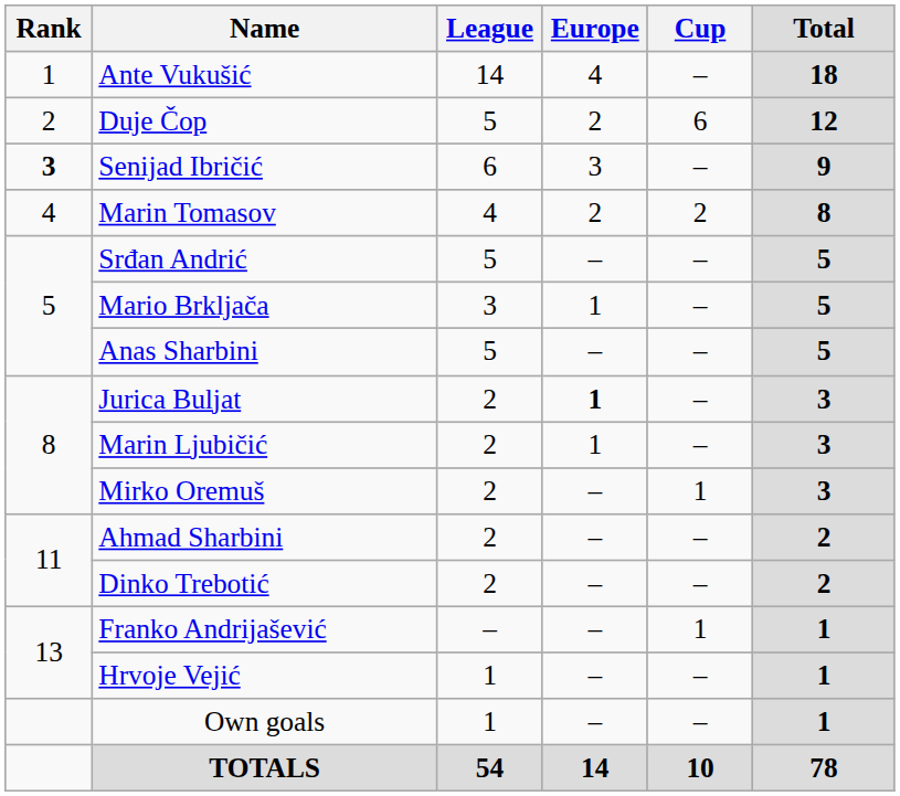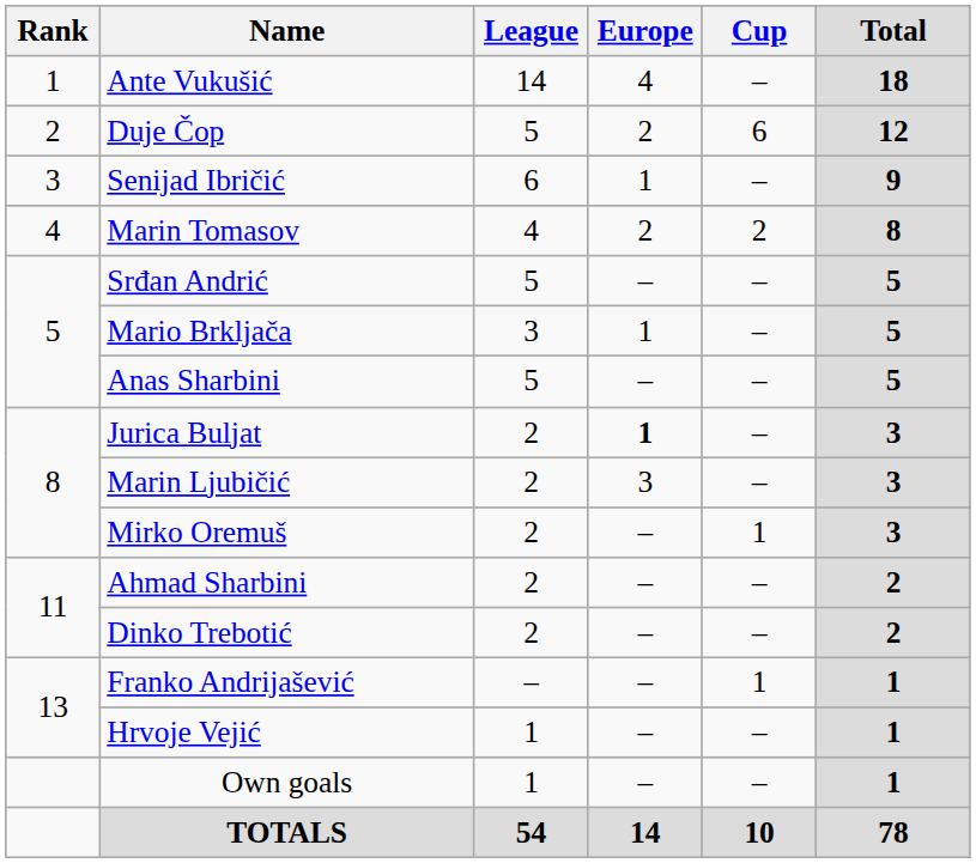 <table class="wikitable" style="font-size: 95%; text-align: center;">
 <tr>
 <th width=40>Rank</th>
 <th width=180>Name</th>
 <th width=50><a href='#'>League</a></th>
 <th width=50><a href='#'>Europe</a></th>
 <th width=50><a href='#'>Cup</a></th>
 <th width=70 style="background: #DCDCDC">Total</th>
 </tr>
 <tr>
 <td rowspan=1>1</td>
 <td style="text-align:left;"> <a href='#'>Ante Vukušić</a></td>
 <td>14</td>
 <td>4</td>
 <td>–</td>
 <th style="background: #DCDCDC">18</th>
 </tr>
 <tr>
 <td rowspan=1>2</td>
 <td style="text-align:left;"> <a href='#'>Duje Čop</a></td>
 <td>5</td>
 <td>2</td>
 <td>6</td>
 <th style="background: #DCDCDC">12</th>
 </tr>
 <tr>
-<td rowspan=1><strong>3</strong></td>
+<td rowspan=1>3</td>
 <td style="text-align:left;"> <a href='#'>Senijad Ibričić</a></td>
 <td>6</td>
-<td>3</td>
+<td>1</td>
 <td>–</td>
 <th style="background: #DCDCDC">9</th>
 </tr>
 <tr>
 <td rowspan=1>4</td>
 <td style="text-align:left;"> <a href='#'>Marin Tomasov</a></td>
 <td>4</td>
 <td>2</td>
 <td>2</td>
 <th style="background: #DCDCDC">8</th>
 </tr>
 <tr>
 <td rowspan=3>5</td>
 <td style="text-align:left;"> <a href='#'>Srđan Andrić</a></td>
 <td>5</td>
 <td>–</td>
 <td>–</td>
 <th style="background: #DCDCDC">5</th>
 </tr>
 <tr>
 <td style="text-align:left;"> <a href='#'>Mario Brkljača</a></td>
 <td>3</td>
 <td>1</td>
 <td>–</td>
 <th style="background: #DCDCDC">5</th>
 </tr>
 <tr>
 <td style="text-align:left;"> <a href='#'>Anas Sharbini</a></td>
 <td>5</td>
 <td>–</td>
 <td>–</td>
 <th style="background: #DCDCDC">5</th>
 </tr>
 <tr>
 <td rowspan=3>8</td>
 <td style="text-align:left;"> <a href='#'>Jurica Buljat</a></td>
 <td>2</td>
 <td><strong>1</strong></td>
 <td>–</td>
 <th style="background: #DCDCDC">3</th>
 </tr>
 <tr>
 <td style="text-align:left;"> <a href='#'>Marin Ljubičić</a></td>
 <td>2</td>
-<td>1</td>
+<td>3</td>
 <td>–</td>
 <th style="background: #DCDCDC">3</th>
 </tr>
 <tr>
 <td style="text-align:left;"> <a href='#'>Mirko Oremuš</a></td>
 <td>2</td>
 <td>–</td>
 <td>1</td>
 <th style="background: #DCDCDC">3</th>
 </tr>
 <tr>
 <td rowspan=2>11</td>
 <td style="text-align:left;"> <a href='#'>Ahmad Sharbini</a></td>
 <td>2</td>
 <td>–</td>
 <td>–</td>
 <th style="background: #DCDCDC">2</th>
 </tr>
 <tr>
 <td style="text-align:left;"> <a href='#'>Dinko Trebotić</a></td>
 <td>2</td>
 <td>–</td>
 <td>–</td>
 <th style="background: #DCDCDC">2</th>
 </tr>
 <tr>
 <td rowspan=2>13</td>
 <td style="text-align:left;"> <a href='#'>Franko Andrijašević</a></td>
 <td>–</td>
 <td>–</td>
 <td>1</td>
 <th style="background: #DCDCDC">1</th>
 </tr>
 <tr>
 <td style="text-align:left;"> <a href='#'>Hrvoje Vejić</a></td>
 <td>1</td>
 <td>–</td>
 <td>–</td>
 <th style="background: #DCDCDC">1</th>
 </tr>
 <tr>
 <td></td>
 <td style="text-align:center;">Own goals</td>
 <td>1</td>
 <td>–</td>
 <td>–</td>
 <th style="background: #DCDCDC">1</th>
 </tr>
 <tr>
 <td></td>
 <th style="background: #DCDCDC">TOTALS</th>
 <th style="background: #DCDCDC">54</th>
 <th style="background: #DCDCDC">14</th>
 <th style="background: #DCDCDC">10</th>
 <th style="background: #DCDCDC">78</th>
 </tr>
 </table>
